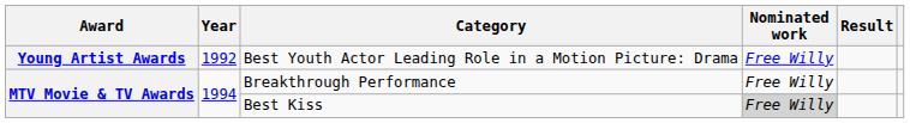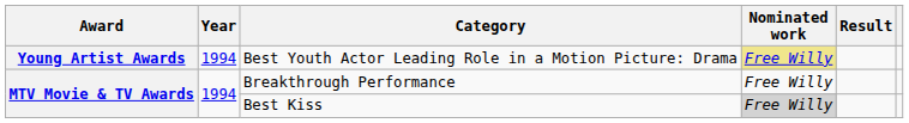 <table class="wikitable sortable plainrowheaders">
 <tr>
 <th scope="col">Award</th>
 <th scope="col">Year</th>
 <th scope="col">Category</th>
 <th scope="col">Nominated<br>work</th>
 <th scope="col">Result</th>
 <th scope="col" class="unsortable"></th>
 </tr>
 <tr>
 <th scope="row"><a href='#'>Young Artist Awards</a></th>
-<td><a href='#'>1992</a></td>
+<td><a href='#'>1994</a></td>
 <td>Best Youth Actor Leading Role in a Motion Picture: Drama</td>
-<td><em><a href='#'>Free Willy</a></em> </td>
+<td style="background: khaki;"><em><a href='#'>Free Willy</a></em> </td>
 <td></td>
 <td align="center"></td>
 </tr>
 <tr>
 <th scope="row" rowspan="2"><a href='#'>MTV Movie & TV Awards</a></th>
 <td rowspan="2"><a href='#'>1994</a></td>
 <td>Breakthrough Performance</td>
 <td><em>Free Willy</em></td>
 <td></td>
 <td align="center"></td>
 </tr>
 <tr>
 <td>Best Kiss</td>
 <td style="background: lightgrey;"><em>Free Willy</em> </td>
 <td></td>
 <td align="center"></td>
 </tr>
 </table>
